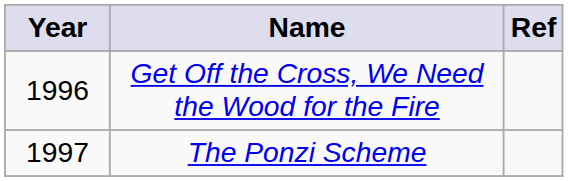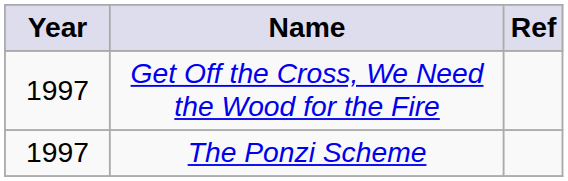 <table class="wikitable" style="font-size:96%; text-align:center; margin: 6px;">
 <tr>
 <th style="background:#dde; width:50px;">Year</th>
 <th style="background:#dde; width:207px;">Name</th>
 <th style="background:#dde; width:25px;">Ref</th>
 </tr>
 <tr>
-<td>1996</td>
+<td>1997</td>
 <td><em><a href='#'>Get Off the Cross, We Need the Wood for the Fire</a></em></td>
 <td></td>
 </tr>
 <tr>
 <td>1997</td>
 <td><em><a href='#'>The Ponzi Scheme</a></em></td>
 <td></td>
 </tr>
 </table>
